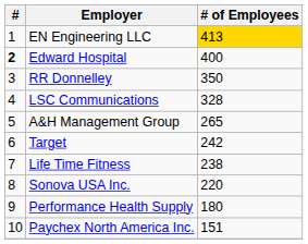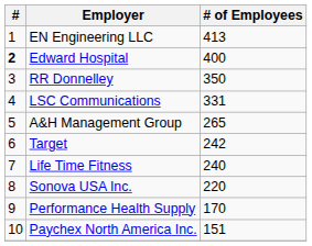 <table class="wikitable" border="1">
 <tr>
 <th>#</th>
 <th>Employer</th>
 <th># of Employees</th>
 </tr>
 <tr>
 <td>1</td>
 <td>EN Engineering LLC</td>
-<td style="background: gold;">413</td>
+<td>413</td>
 </tr>
 <tr>
 <td><strong>2</strong></td>
 <td><a href='#'>Edward Hospital</a></td>
 <td>400</td>
 </tr>
 <tr>
 <td>3</td>
 <td><a href='#'>RR Donnelley</a></td>
 <td>350</td>
 </tr>
 <tr>
 <td>4</td>
 <td><a href='#'>LSC Communications</a></td>
-<td>328</td>
+<td>331</td>
 </tr>
 <tr>
 <td>5</td>
 <td>A&H Management Group</td>
 <td>265</td>
 </tr>
 <tr>
 <td>6</td>
 <td><a href='#'>Target</a></td>
 <td>242</td>
 </tr>
 <tr>
 <td>7</td>
 <td><a href='#'>Life Time Fitness</a></td>
-<td>238</td>
+<td>240</td>
 </tr>
 <tr>
 <td>8</td>
 <td><a href='#'>Sonova USA Inc.</a></td>
 <td>220</td>
 </tr>
 <tr>
 <td>9</td>
 <td><a href='#'>Performance Health Supply</a></td>
-<td>180</td>
+<td>170</td>
 </tr>
 <tr>
 <td>10</td>
 <td><a href='#'>Paychex North America Inc.</a></td>
 <td>151</td>
 </tr>
 <tr>
 </tr>
 </table>
